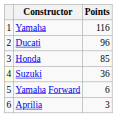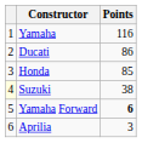 <table class="wikitable" style="font-size: 95%;">
 <tr>
 <th></th>
 <th>Constructor</th>
 <th>Points</th>
 </tr>
 <tr>
 <td align=center>1</td>
 <td> <a href='#'>Yamaha</a></td>
 <td align=right>116</td>
 </tr>
 <tr>
 <td align=center>2</td>
 <td> <a href='#'>Ducati</a></td>
-<td align=right>96</td>
+<td align=right>86</td>
 </tr>
 <tr>
 <td align=center>3</td>
 <td> <a href='#'>Honda</a></td>
 <td align=right>85</td>
 </tr>
 <tr>
 <td align=center style="background: lightyellow;">4</td>
 <td> <a href='#'>Suzuki</a></td>
-<td align=right>36</td>
+<td align=right>38</td>
 </tr>
 <tr>
 <td align=center>5</td>
 <td> <a href='#'>Yamaha</a> <a href='#'>Forward</a></td>
-<td align=right>6</td>
+<td align=right><strong>6</strong></td>
 </tr>
 <tr>
 <td align=center>6</td>
 <td> <a href='#'>Aprilia</a></td>
 <td align=right>3</td>
 </tr>
 </table>
